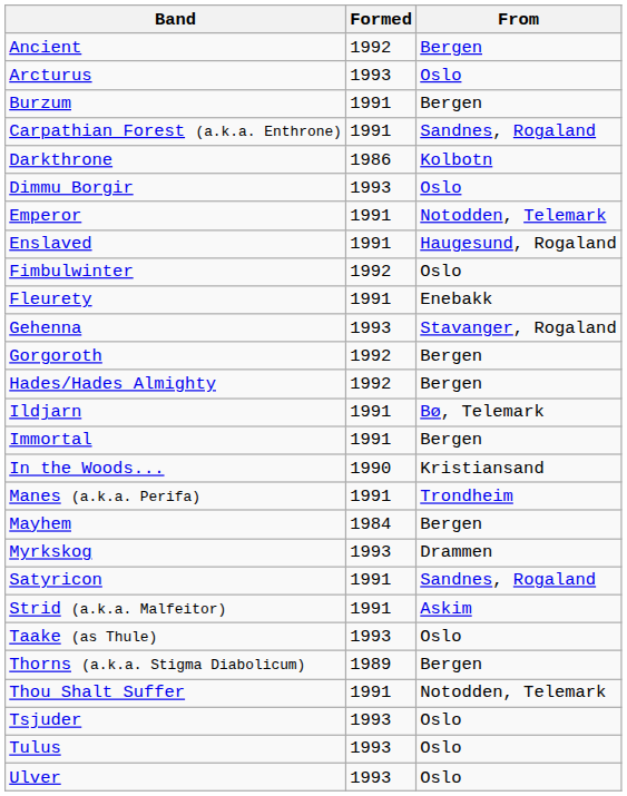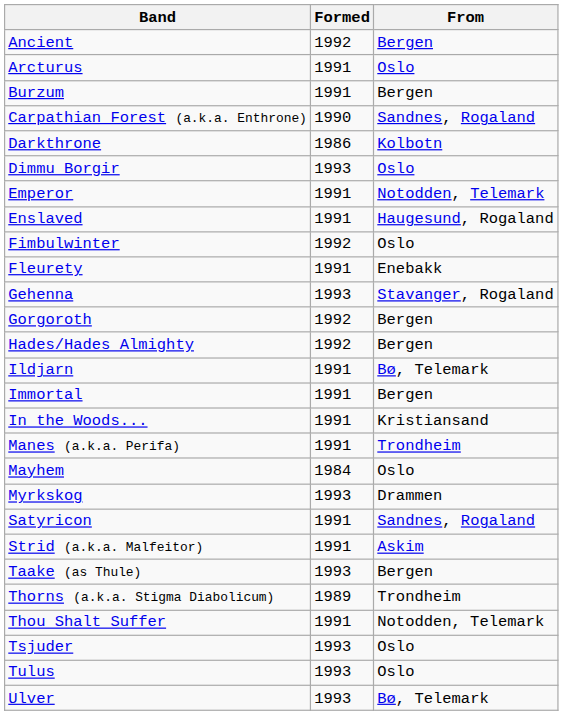 <table class="wikitable sortable">
 <tr>
 <th>Band</th>
 <th>Formed</th>
 <th>From</th>
 </tr>
 <tr>
 <td><a href='#'>Ancient</a></td>
 <td>1992</td>
 <td><a href='#'>Bergen</a></td>
 </tr>
 <tr>
 <td><a href='#'>Arcturus</a></td>
-<td>1993</td>
+<td>1991</td>
 <td><a href='#'>Oslo</a></td>
 </tr>
 <tr>
 <td><a href='#'>Burzum</a></td>
 <td>1991</td>
 <td>Bergen</td>
 </tr>
 <tr>
 <td><a href='#'>Carpathian Forest</a> <small>(a.k.a. Enthrone)</small></td>
-<td>1991</td>
+<td>1990</td>
 <td><a href='#'>Sandnes</a>, <a href='#'>Rogaland</a></td>
 </tr>
 <tr>
 <td><a href='#'>Darkthrone</a></td>
 <td>1986</td>
 <td><a href='#'>Kolbotn</a></td>
 </tr>
 <tr>
 <td><a href='#'>Dimmu Borgir</a></td>
 <td>1993</td>
 <td><a href='#'>Oslo</a></td>
 </tr>
 <tr>
 <td><a href='#'>Emperor</a></td>
 <td>1991</td>
 <td><a href='#'>Notodden</a>, <a href='#'>Telemark</a></td>
 </tr>
 <tr>
 <td><a href='#'>Enslaved</a></td>
 <td>1991</td>
 <td><a href='#'>Haugesund</a>, Rogaland</td>
 </tr>
 <tr>
 <td><a href='#'>Fimbulwinter</a></td>
 <td>1992</td>
 <td>Oslo</td>
 </tr>
 <tr>
 <td><a href='#'>Fleurety</a></td>
 <td>1991</td>
 <td>Enebakk</td>
 </tr>
 <tr>
 <td><a href='#'>Gehenna</a></td>
 <td>1993</td>
 <td><a href='#'>Stavanger</a>, Rogaland</td>
 </tr>
 <tr>
 <td><a href='#'>Gorgoroth</a></td>
 <td>1992</td>
 <td>Bergen</td>
 </tr>
 <tr>
 <td><a href='#'>Hades/Hades Almighty</a></td>
 <td>1992</td>
 <td>Bergen</td>
 </tr>
 <tr>
 <td><a href='#'>Ildjarn</a></td>
 <td>1991</td>
 <td><a href='#'>Bø</a>, Telemark</td>
 </tr>
 <tr>
 <td><a href='#'>Immortal</a></td>
 <td>1991</td>
 <td>Bergen</td>
 </tr>
 <tr>
 <td><a href='#'>In the Woods...</a></td>
-<td>1990</td>
+<td>1991</td>
 <td>Kristiansand</td>
 </tr>
 <tr>
 <td><a href='#'>Manes</a> <small>(a.k.a. Perifa)</small></td>
 <td>1991</td>
 <td><a href='#'>Trondheim</a></td>
 </tr>
 <tr>
 <td><a href='#'>Mayhem</a></td>
 <td>1984</td>
-<td>Bergen</td>
+<td>Oslo</td>
 </tr>
 <tr>
 <td><a href='#'>Myrkskog</a></td>
 <td>1993</td>
 <td>Drammen</td>
 </tr>
 <tr>
 <td><a href='#'>Satyricon</a></td>
 <td>1991</td>
 <td><a href='#'>Sandnes</a>, <a href='#'>Rogaland</a></td>
 </tr>
 <tr>
 <td><a href='#'>Strid</a> <small>(a.k.a. Malfeitor)</small></td>
 <td>1991</td>
 <td><a href='#'>Askim</a></td>
 </tr>
 <tr>
 <td><a href='#'>Taake</a> <small>(as Thule)</small></td>
 <td>1993</td>
-<td>Oslo</td>
+<td>Bergen</td>
 </tr>
 <tr>
 <td><a href='#'>Thorns</a> <small>(a.k.a. Stigma Diabolicum)</small></td>
 <td>1989</td>
-<td>Bergen</td>
+<td>Trondheim</td>
 </tr>
 <tr>
 <td><a href='#'>Thou Shalt Suffer</a></td>
 <td>1991</td>
 <td>Notodden, Telemark</td>
 </tr>
 <tr>
 <td><a href='#'>Tsjuder</a></td>
 <td>1993</td>
 <td>Oslo</td>
 </tr>
 <tr>
 <td><a href='#'>Tulus</a></td>
 <td>1993</td>
 <td>Oslo</td>
 </tr>
 <tr>
 <td><a href='#'>Ulver</a></td>
 <td>1993</td>
-<td>Oslo</td>
+<td><a href='#'>Bø</a>, Telemark</td>
 </tr>
 </table>
